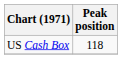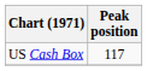 <table class="wikitable">
 <tr>
 <th>Chart (1971)</th>
 <th>Peak<br>position</th>
 </tr>
 <tr>
 <td>US <a href='#'><em>Cash Box</em></a></td>
-<td align="center">118</td>
+<td align="center">117</td>
 </tr>
 <tr>
 </tr>
 </table>
